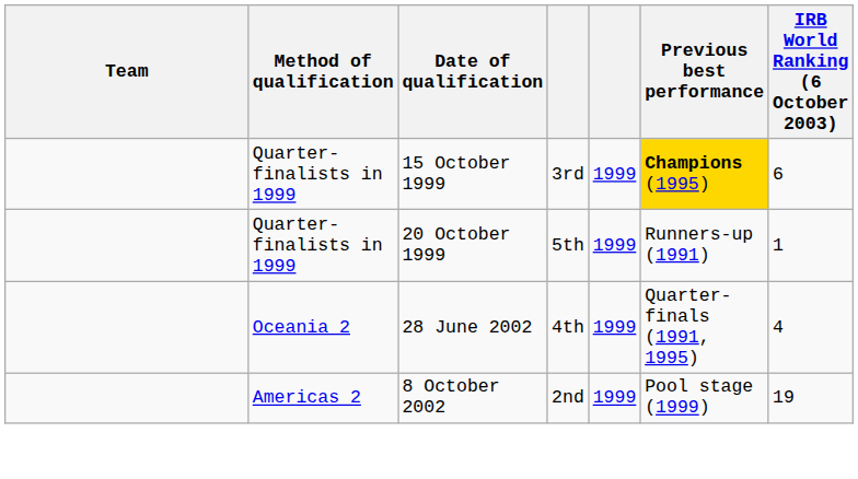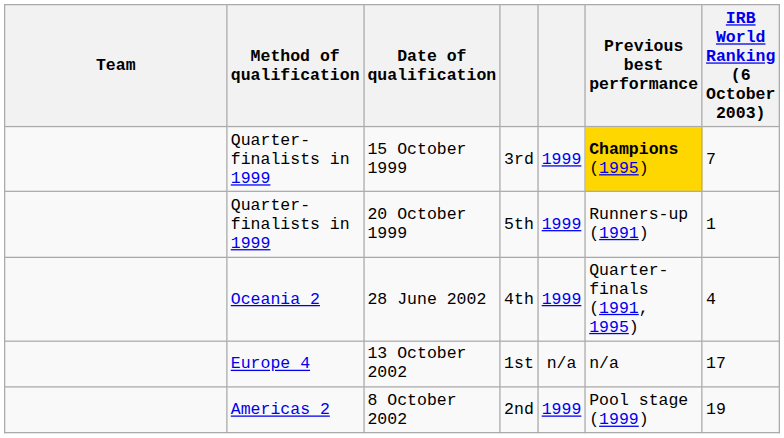 <table class="wikitable sortable">
 <tr>
 <th width=175px>Team</th>
 <th>Method of<br>qualification</th>
 <th>Date of<br>qualification</th>
 <th data-sort-type="number"></th>
 <th></th>
 <th>Previous best<br>performance</th>
 <th><a href='#'>IRB World Ranking</a><br>(6 October 2003)</th>
 </tr>
 <tr>
 <td style=white-space:nowrap></td>
 <td>Quarter-finalists in <a href='#'>1999</a></td>
 <td>15 October 1999</td>
 <td align=center>3rd</td>
 <td align=center><a href='#'>1999</a></td>
 <td style="background: gold;"><strong>Champions</strong> (<a href='#'>1995</a>)</td>
-<td>6</td>
+<td>7</td>
 </tr>
 <tr>
 <td style=white-space:nowrap></td>
 <td>Quarter-finalists in <a href='#'>1999</a></td>
 <td>20 October 1999</td>
 <td align=center>5th</td>
 <td align=center><a href='#'>1999</a></td>
 <td>Runners-up (<a href='#'>1991</a>)</td>
 <td>1</td>
 </tr>
 <tr>
 <td style=white-space:nowrap></td>
 <td><a href='#'>Oceania 2</a></td>
 <td>28 June 2002</td>
 <td align=center>4th</td>
 <td align=center><a href='#'>1999</a></td>
 <td>Quarter-finals (<a href='#'>1991</a>, <a href='#'>1995</a>)</td>
 <td>4</td>
 </tr>
 <tr>
 <td style=white-space:nowrap></td>
+<td><a href='#'>Europe 4</a></td>
+<td>13 October 2002</td>
+<td align=center>1st</td>
+<td align=center>n/a</td>
+<td>n/a</td>
+<td>17</td>
+</tr>
+<tr>
+<td style=white-space:nowrap></td>
 <td><a href='#'>Americas 2</a></td>
 <td>8 October 2002</td>
 <td align=center>2nd</td>
 <td align=center><a href='#'>1999</a></td>
 <td>Pool stage (<a href='#'>1999</a>)</td>
 <td>19</td>
 </tr>
 </table>
